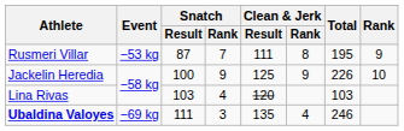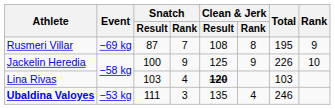 <table class="wikitable" style="font-size:90%">
 <tr>
 <th rowspan="2">Athlete</th>
 <th rowspan="2">Event</th>
 <th colspan="2">Snatch</th>
 <th colspan="2">Clean & Jerk</th>
 <th rowspan="2">Total</th>
 <th rowspan="2">Rank</th>
 </tr>
 <tr style="font-size:95%">
 <th>Result</th>
 <th>Rank</th>
 <th>Result</th>
 <th>Rank</th>
 </tr>
 <tr align=center>
 <td align=left><a href='#'>Rusmeri Villar</a></td>
-<td align=left><a href='#'>−53 kg</a></td>
+<td align=left><a href='#'>−69 kg</a></td>
 <td>87</td>
 <td>7</td>
-<td>111</td>
+<td>108</td>
 <td>8</td>
 <td>195</td>
 <td>9</td>
 </tr>
 <tr align=center>
 <td align=left><a href='#'>Jackelin Heredia</a></td>
 <td align=left rowspan=2><a href='#'>−58 kg</a></td>
 <td>100</td>
 <td>9</td>
 <td>125</td>
 <td>9</td>
 <td>226</td>
 <td>10</td>
 </tr>
 <tr align=center>
 <td align=left><a href='#'>Lina Rivas</a></td>
 <td>103</td>
 <td>4</td>
-<td><s>120</s></td>
+<td><strong><s>120</s></strong></td>
 <td></td>
 <td>103</td>
 <td></td>
 </tr>
 <tr align=center>
 <td align=left><strong><a href='#'>Ubaldina Valoyes</a></strong></td>
-<td align=left><a href='#'>−69 kg</a></td>
+<td align=left><a href='#'>−53 kg</a></td>
 <td>111</td>
 <td>3</td>
 <td>135</td>
 <td>4</td>
 <td>246</td>
 <td></td>
 </tr>
 </table>
